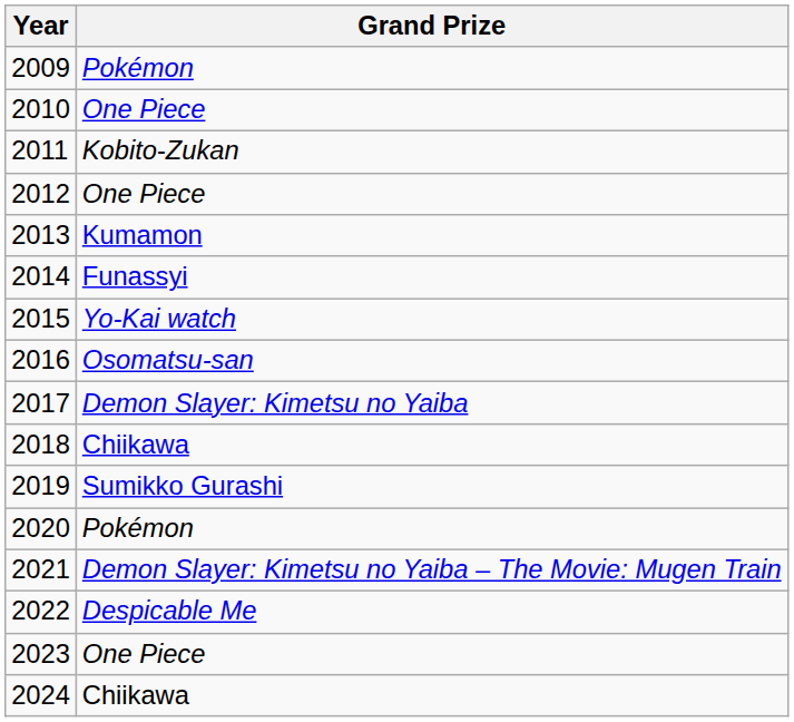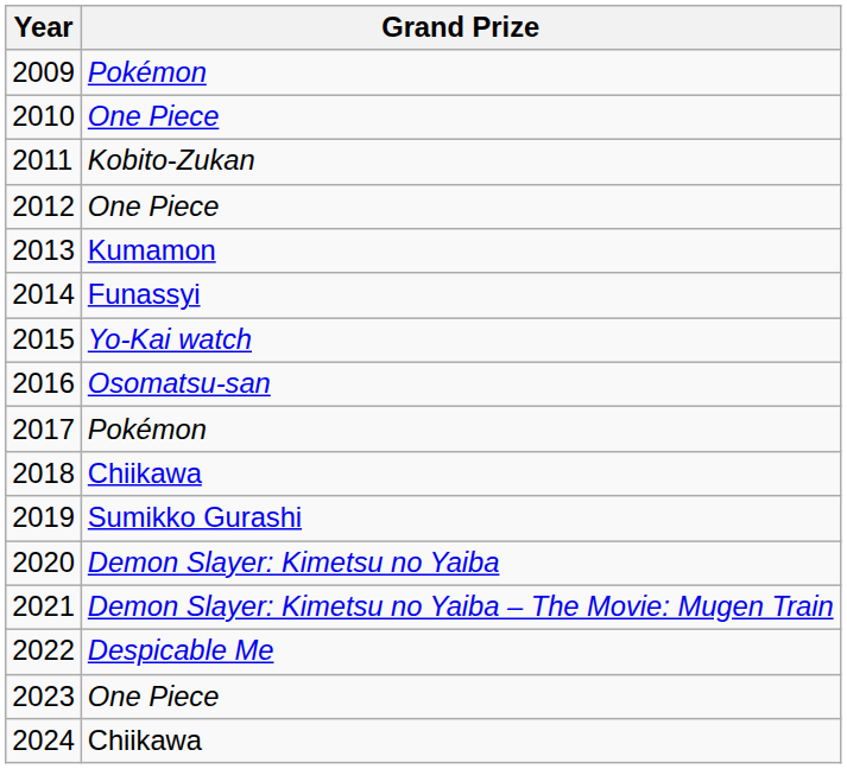 <table class="wikitable">
 <tr>
 <th>Year</th>
 <th>Grand Prize</th>
 </tr>
 <tr>
 <td>2009</td>
 <td><em><a href='#'>Pokémon</a></em></td>
 </tr>
 <tr>
 <td>2010</td>
 <td><em><a href='#'>One Piece</a></em></td>
 </tr>
 <tr>
 <td>2011</td>
 <td><em>Kobito</em>-<em>Zukan</em></td>
 </tr>
 <tr>
 <td>2012</td>
 <td><em>One Piece</em></td>
 </tr>
 <tr>
 <td>2013</td>
 <td><a href='#'>Kumamon</a></td>
 </tr>
 <tr>
 <td>2014</td>
 <td><a href='#'>Funassyi</a></td>
 </tr>
 <tr>
 <td>2015</td>
 <td><em><a href='#'>Yo-Kai watch</a></em></td>
 </tr>
 <tr>
 <td>2016</td>
 <td><em><a href='#'>Osomatsu-san</a></em></td>
 </tr>
 <tr>
 <td>2017</td>
-<td><em><a href='#'>Demon Slayer: Kimetsu no Yaiba</a></em></td>
+<td><em>Pokémon</em></td>
 </tr>
 <tr>
 <td>2018</td>
 <td><a href='#'>Chiikawa</a></td>
 </tr>
 <tr>
 <td>2019</td>
 <td><a href='#'>Sumikko Gurashi</a></td>
 </tr>
 <tr>
 <td>2020</td>
-<td><em>Pokémon</em></td>
+<td><em><a href='#'>Demon Slayer: Kimetsu no Yaiba</a></em></td>
 </tr>
 <tr>
 <td>2021</td>
 <td><em><a href='#'>Demon Slayer: Kimetsu no Yaiba – The Movie: Mugen Train</a></em></td>
 </tr>
 <tr>
 <td>2022</td>
 <td><em><a href='#'>Despicable Me</a></em></td>
 </tr>
 <tr>
 <td>2023</td>
 <td><em>One Piece</em></td>
 </tr>
 <tr>
 <td>2024</td>
 <td>Chiikawa</td>
 </tr>
 </table>
